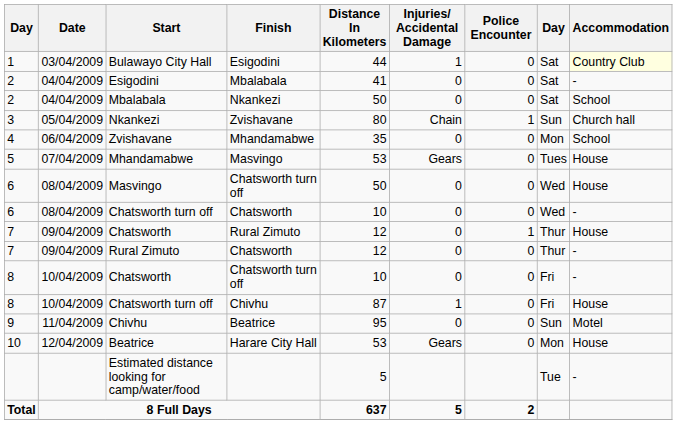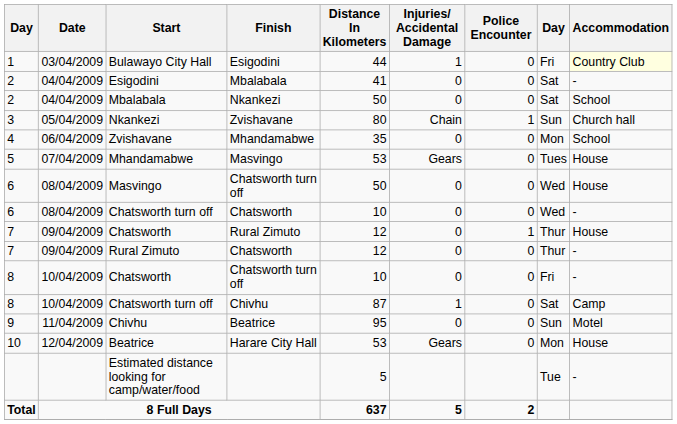 <table class="wikitable">
 <tr>
 <th>Day</th>
 <th>Date</th>
 <th>Start</th>
 <th>Finish</th>
 <th>Distance In<br>Kilometers</th>
 <th>Injuries/<br>Accidental Damage</th>
 <th>Police Encounter</th>
 <th>Day</th>
 <th>Accommodation</th>
 </tr>
 <tr>
 <td>1</td>
 <td style="text-align:right">03/04/2009</td>
 <td>Bulawayo City Hall</td>
 <td>Esigodini</td>
 <td style="text-align:right">44</td>
 <td style="text-align:right">1</td>
 <td style="text-align:right">0</td>
-<td>Sat</td>
+<td>Fri</td>
 <td style="background: lightyellow;">Country Club</td>
 </tr>
 <tr>
 <td>2</td>
 <td style="text-align:right">04/04/2009</td>
 <td>Esigodini</td>
 <td>Mbalabala</td>
 <td style="text-align:right">41</td>
 <td style="text-align:right">0</td>
 <td style="text-align:right">0</td>
 <td>Sat</td>
 <td>-</td>
 </tr>
 <tr>
 <td>2</td>
 <td style="text-align:right">04/04/2009</td>
 <td>Mbalabala</td>
 <td>Nkankezi</td>
 <td style="text-align:right">50</td>
 <td style="text-align:right">0</td>
 <td style="text-align:right">0</td>
 <td>Sat</td>
 <td>School</td>
 </tr>
 <tr>
 <td>3</td>
 <td style="text-align:right">05/04/2009</td>
 <td>Nkankezi</td>
 <td>Zvishavane</td>
 <td style="text-align:right">80</td>
 <td style="text-align:right">Chain</td>
 <td style="text-align:right">1</td>
 <td>Sun</td>
 <td>Church hall</td>
 </tr>
 <tr>
 <td>4</td>
 <td style="text-align:right">06/04/2009</td>
 <td>Zvishavane</td>
 <td>Mhandamabwe</td>
 <td style="text-align:right">35</td>
 <td style="text-align:right">0</td>
 <td style="text-align:right">0</td>
 <td>Mon</td>
 <td>School</td>
 </tr>
 <tr>
 <td>5</td>
 <td style="text-align:right">07/04/2009</td>
 <td>Mhandamabwe</td>
 <td>Masvingo</td>
 <td style="text-align:right">53</td>
 <td style="text-align:right">Gears</td>
 <td style="text-align:right">0</td>
 <td>Tues</td>
 <td>House</td>
 </tr>
 <tr>
 <td>6</td>
 <td style="text-align:right">08/04/2009</td>
 <td>Masvingo</td>
 <td>Chatsworth turn off</td>
 <td style="text-align:right">50</td>
 <td style="text-align:right">0</td>
 <td style="text-align:right">0</td>
 <td>Wed</td>
 <td>House</td>
 </tr>
 <tr>
 <td>6</td>
 <td style="text-align:right">08/04/2009</td>
 <td>Chatsworth turn off</td>
 <td>Chatsworth</td>
 <td style="text-align:right">10</td>
 <td style="text-align:right">0</td>
 <td style="text-align:right">0</td>
 <td>Wed</td>
 <td>-</td>
 </tr>
 <tr>
 <td>7</td>
 <td style="text-align:right">09/04/2009</td>
 <td>Chatsworth</td>
 <td>Rural Zimuto</td>
 <td style="text-align:right">12</td>
 <td style="text-align:right">0</td>
 <td style="text-align:right">1</td>
 <td>Thur</td>
 <td>House</td>
 </tr>
 <tr>
 <td>7</td>
 <td style="text-align:right">09/04/2009</td>
 <td>Rural Zimuto</td>
 <td>Chatsworth</td>
 <td style="text-align:right">12</td>
 <td style="text-align:right">0</td>
 <td style="text-align:right">0</td>
 <td>Thur</td>
 <td>-</td>
 </tr>
 <tr>
 <td>8</td>
 <td style="text-align:right">10/04/2009</td>
 <td>Chatsworth</td>
 <td>Chatsworth turn off</td>
 <td style="text-align:right">10</td>
 <td style="text-align:right">0</td>
 <td style="text-align:right">0</td>
 <td>Fri</td>
 <td>-</td>
 </tr>
 <tr>
 <td>8</td>
 <td style="text-align:right">10/04/2009</td>
 <td>Chatsworth turn off</td>
 <td>Chivhu</td>
 <td style="text-align:right">87</td>
 <td style="text-align:right">1</td>
 <td style="text-align:right">0</td>
-<td>Fri</td>
-<td>House</td>
+<td>Sat</td>
+<td>Camp</td>
 </tr>
 <tr>
 <td>9</td>
 <td style="text-align:right">11/04/2009</td>
 <td>Chivhu</td>
 <td>Beatrice</td>
 <td style="text-align:right">95</td>
 <td style="text-align:right">0</td>
 <td style="text-align:right">0</td>
 <td>Sun</td>
 <td>Motel</td>
 </tr>
 <tr>
 <td>10</td>
 <td style="text-align:right">12/04/2009</td>
 <td>Beatrice</td>
 <td>Harare City Hall</td>
 <td style="text-align:right">53</td>
 <td style="text-align:right">Gears</td>
 <td style="text-align:right">0</td>
 <td>Mon</td>
 <td>House</td>
 </tr>
 <tr>
 <td> </td>
 <td> </td>
 <td>Estimated distance looking for camp/water/food</td>
 <td> </td>
 <td style="text-align:right">5</td>
 <td> </td>
 <td> </td>
 <td>Tue</td>
 <td>-</td>
 </tr>
 <tr style="font-weight:bold">
 <td>Total</td>
 <td colspan=3 style="text-align:center">8 Full Days</td>
 <td style="text-align:right">637</td>
 <td style="text-align:right">5</td>
 <td style="text-align:right">2</td>
 <td> </td>
 <td> </td>
 </tr>
 <tr>
 </tr>
 </table>
